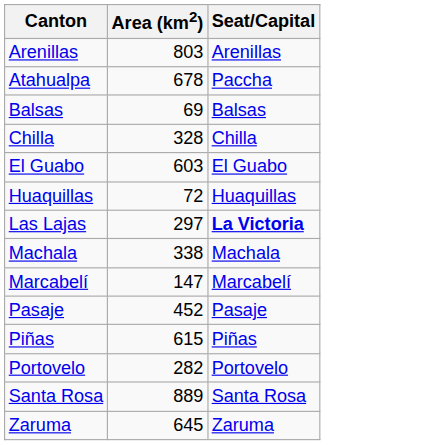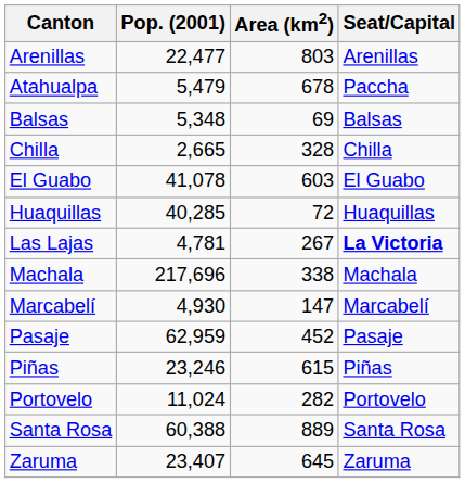 <table class="wikitable sortable">
 <tr>
 <th>Canton</th>
+<th>Pop. (2001)</th>
 <th>Area (km<sup>2</sup>)</th>
 <th>Seat/Capital</th>
 </tr>
 <tr>
 <td><a href='#'>Arenillas</a></td>
+<td align=right>22,477</td>
 <td align=right>803</td>
 <td><a href='#'>Arenillas</a></td>
 </tr>
 <tr>
 <td><a href='#'>Atahualpa</a></td>
+<td align=right>5,479</td>
 <td align=right>678</td>
 <td><a href='#'>Paccha</a></td>
 </tr>
 <tr>
 <td><a href='#'>Balsas</a></td>
+<td align=right>5,348</td>
 <td align=right>69</td>
 <td><a href='#'>Balsas</a></td>
 </tr>
 <tr>
 <td><a href='#'>Chilla</a></td>
+<td align=right>2,665</td>
 <td align=right>328</td>
 <td><a href='#'>Chilla</a></td>
 </tr>
 <tr>
 <td><a href='#'>El Guabo</a></td>
+<td align=right>41,078</td>
 <td align=right>603</td>
 <td><a href='#'>El Guabo</a></td>
 </tr>
 <tr>
 <td><a href='#'>Huaquillas</a></td>
+<td align=right>40,285</td>
 <td align=right>72</td>
 <td><a href='#'>Huaquillas</a></td>
 </tr>
 <tr>
 <td><a href='#'>Las Lajas</a></td>
-<td align=right>297</td>
+<td align=right>4,781</td>
+<td align=right>267</td>
 <td><strong><a href='#'>La Victoria</a></strong></td>
 </tr>
 <tr>
 <td><a href='#'>Machala</a></td>
+<td align=right>217,696</td>
 <td align=right>338</td>
 <td><a href='#'>Machala</a></td>
 </tr>
 <tr>
 <td><a href='#'>Marcabelí</a></td>
+<td align=right>4,930</td>
 <td align=right>147</td>
 <td><a href='#'>Marcabelí</a></td>
 </tr>
 <tr>
 <td><a href='#'>Pasaje</a></td>
+<td align=right>62,959</td>
 <td align=right>452</td>
 <td><a href='#'>Pasaje</a></td>
 </tr>
 <tr>
 <td><a href='#'>Piñas</a></td>
+<td align=right>23,246</td>
 <td align=right>615</td>
 <td><a href='#'>Piñas</a></td>
 </tr>
 <tr>
 <td><a href='#'>Portovelo</a></td>
+<td align=right>11,024</td>
 <td align=right>282</td>
 <td><a href='#'>Portovelo</a></td>
 </tr>
 <tr>
 <td><a href='#'>Santa Rosa</a></td>
+<td align=right>60,388</td>
 <td align=right>889</td>
 <td><a href='#'>Santa Rosa</a></td>
 </tr>
 <tr>
 <td><a href='#'>Zaruma</a></td>
+<td align=right>23,407</td>
 <td align=right>645</td>
 <td><a href='#'>Zaruma</a></td>
 </tr>
 </table>
